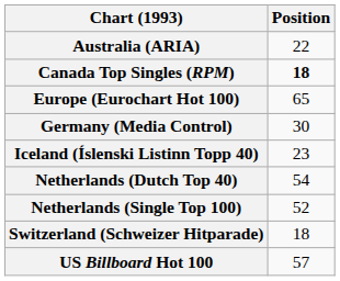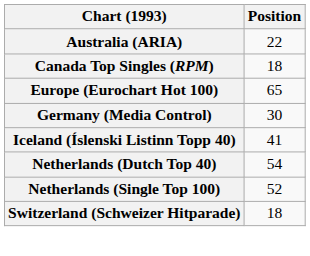 <table class="wikitable sortable plainrowheaders" style="text-align:center">
 <tr>
 <th>Chart (1993)</th>
 <th>Position</th>
 </tr>
 <tr>
 <th scope="row">Australia (ARIA)</th>
 <td>22</td>
 </tr>
 <tr>
 <th scope="row">Canada Top Singles (<em>RPM</em>)</th>
-<td><strong>18</strong></td>
+<td>18</td>
 </tr>
 <tr>
 <th scope="row">Europe (Eurochart Hot 100)</th>
 <td>65</td>
 </tr>
 <tr>
 <th scope="row">Germany (Media Control)</th>
 <td>30</td>
 </tr>
 <tr>
 <th scope="row">Iceland (Íslenski Listinn Topp 40)</th>
-<td>23</td>
+<td>41</td>
 </tr>
 <tr>
 <th scope="row">Netherlands (Dutch Top 40)</th>
 <td>54</td>
 </tr>
 <tr>
 <th scope="row">Netherlands (Single Top 100)</th>
 <td>52</td>
 </tr>
 <tr>
 <th scope="row">Switzerland (Schweizer Hitparade)</th>
 <td>18</td>
 </tr>
-<tr>
-<th scope="row">US <em>Billboard</em> Hot 100</th>
-<td>57</td>
-</tr>
 </table>
